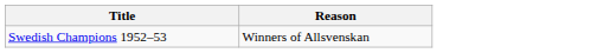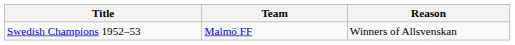 <table class="wikitable" style="text-align: left;">
 <tr>
 <th style="width: 275px;">Title</th>
+<th style="width: 200px;">Team</th>
 <th style="width: 225px;">Reason</th>
 </tr>
 <tr>
 <td><a href='#'>Swedish Champions</a> 1952–53</td>
+<td><a href='#'>Malmö FF</a></td>
 <td>Winners of Allsvenskan</td>
 </tr>
 </table>
